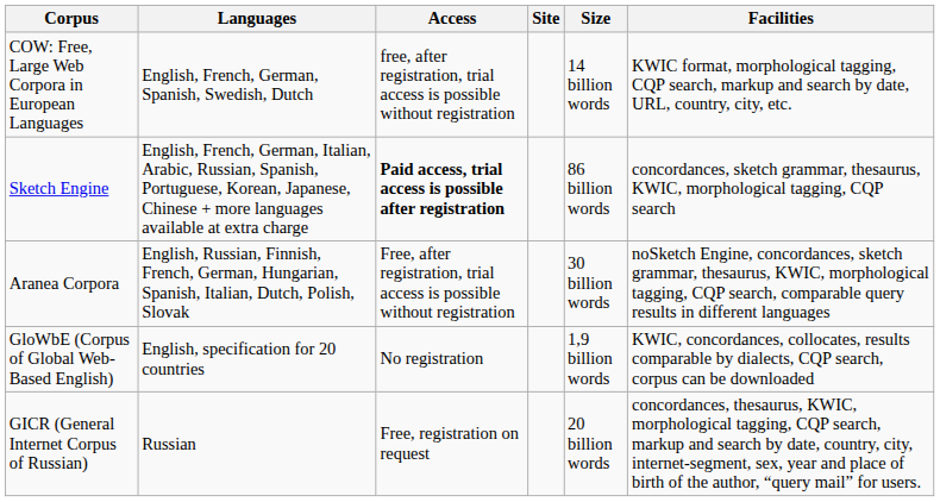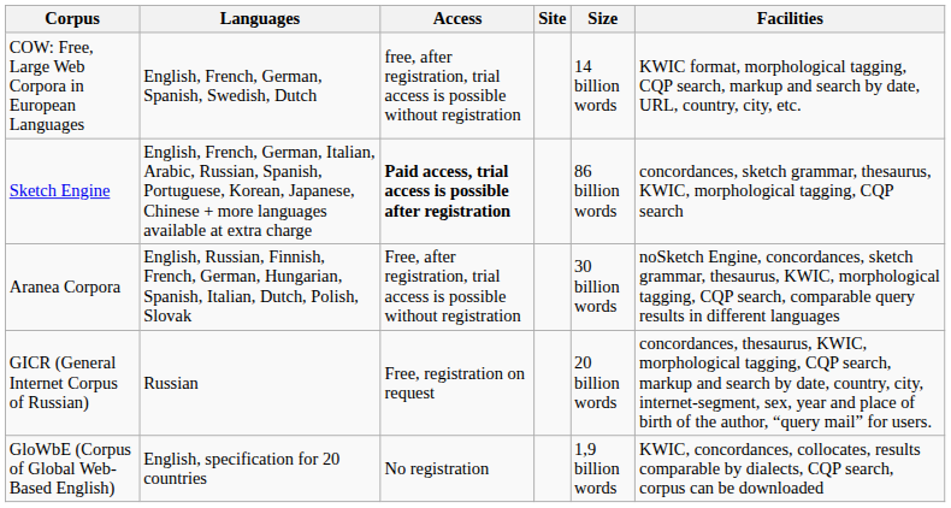 <table class="wikitable">
 <tr>
 <th>Corpus</th>
 <th>Languages</th>
 <th>Access</th>
 <th>Site</th>
 <th>Size</th>
 <th>Facilities</th>
 </tr>
 <tr>
 <td>COW: Free, Large Web Corpora in European Languages</td>
 <td>English, French, German, Spanish, Swedish, Dutch</td>
 <td>free, after registration, trial access is possible without registration</td>
 <td></td>
 <td>14 billion words</td>
 <td>KWIC format, morphological tagging, CQP search, markup and search by date, URL, country, city, etc.</td>
 </tr>
 <tr>
 <td><a href='#'>Sketch Engine</a></td>
 <td>English, French, German, Italian, Arabic, Russian, Spanish, Portuguese, Korean, Japanese, Chinese + more languages available at extra charge</td>
 <td><strong>Paid access, trial access is possible after registration</strong></td>
 <td></td>
 <td>86 billion words</td>
 <td>concordances, sketch grammar, thesaurus, KWIC, morphological tagging, CQP search</td>
 </tr>
 <tr>
 <td>Aranea Corpora</td>
 <td>English, Russian, Finnish, French, German, Hungarian, Spanish, Italian, Dutch, Polish, Slovak</td>
 <td>Free, after registration, trial access is possible without registration</td>
 <td></td>
 <td>30 billion words</td>
 <td>noSketch Engine, concordances, sketch grammar, thesaurus, KWIC, morphological tagging, CQP search, comparable query results in different languages</td>
 </tr>
 <tr>
+<td>GICR (General Internet Corpus of Russian)</td>
+<td>Russian</td>
+<td>Free, registration on request</td>
+<td></td>
+<td>20 billion words</td>
+<td>concordances, thesaurus, KWIC, morphological tagging, CQP search, markup and search by date, country, city, internet-segment, sex, year and place of birth of the author, “query mail” for users.</td>
+</tr>
+<tr>
 <td>GloWbE (Corpus of Global Web-Based English)</td>
 <td>English, specification for 20 countries</td>
 <td>No registration</td>
 <td></td>
 <td>1,9 billion words</td>
 <td>KWIC, concordances, collocates, results comparable by dialects, CQP search, corpus can be downloaded</td>
 </tr>
-<tr>
-<td>GICR (General Internet Corpus of Russian)</td>
-<td>Russian</td>
-<td>Free, registration on request</td>
-<td></td>
-<td>20 billion words</td>
-<td>concordances, thesaurus, KWIC, morphological tagging, CQP search, markup and search by date, country, city, internet-segment, sex, year and place of birth of the author, “query mail” for users.</td>
-</tr>
 </table>
